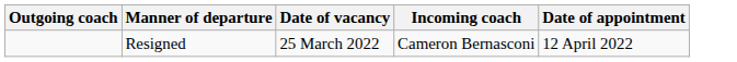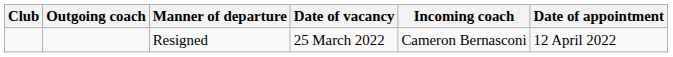 <table class="wikitable sortable">
 <tr>
+<th>Club</th>
 <th>Outgoing coach</th>
 <th>Manner of departure</th>
 <th>Date of vacancy</th>
 <th>Incoming coach</th>
 <th>Date of appointment</th>
 </tr>
 <tr>
 <td></td>
+<td></td>
 <td>Resigned</td>
 <td>25 March 2022</td>
 <td>Cameron Bernasconi</td>
 <td>12 April 2022</td>
 </tr>
 </table>
